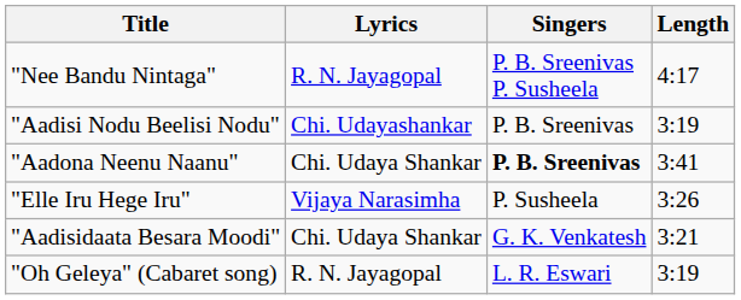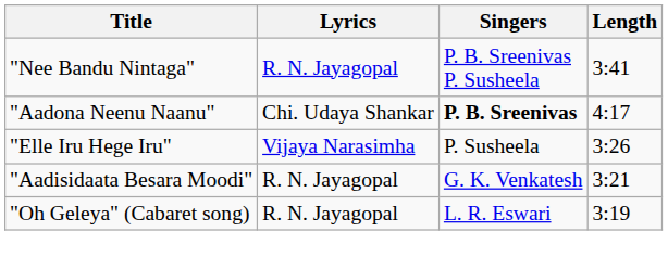 <table class="wikitable sortable">
 <tr>
 <th>Title</th>
 <th>Lyrics</th>
 <th>Singers</th>
 <th>Length</th>
 </tr>
 <tr>
 <td>"Nee Bandu Nintaga"</td>
 <td><a href='#'>R. N. Jayagopal</a></td>
 <td><a href='#'>P. B. Sreenivas</a><br><a href='#'>P. Susheela</a></td>
-<td>4:17</td>
-</tr>
-<tr>
-<td>"Aadisi Nodu Beelisi Nodu"</td>
-<td><a href='#'>Chi. Udayashankar</a></td>
-<td>P. B. Sreenivas</td>
-<td>3:19</td>
+<td>3:41</td>
 </tr>
 <tr>
 <td>"Aadona Neenu Naanu"</td>
 <td>Chi. Udaya Shankar</td>
 <td><strong>P. B. Sreenivas</strong></td>
-<td>3:41</td>
+<td>4:17</td>
 </tr>
 <tr>
 <td>"Elle Iru Hege Iru"</td>
 <td><a href='#'>Vijaya Narasimha</a></td>
 <td>P. Susheela</td>
 <td>3:26</td>
 </tr>
 <tr>
 <td>"Aadisidaata Besara Moodi"</td>
-<td>Chi. Udaya Shankar</td>
+<td>R. N. Jayagopal</td>
 <td><a href='#'>G. K. Venkatesh</a></td>
 <td>3:21</td>
 </tr>
 <tr>
 <td>"Oh Geleya" (Cabaret song)</td>
 <td>R. N. Jayagopal</td>
 <td><a href='#'>L. R. Eswari</a></td>
 <td>3:19</td>
 </tr>
 </table>
